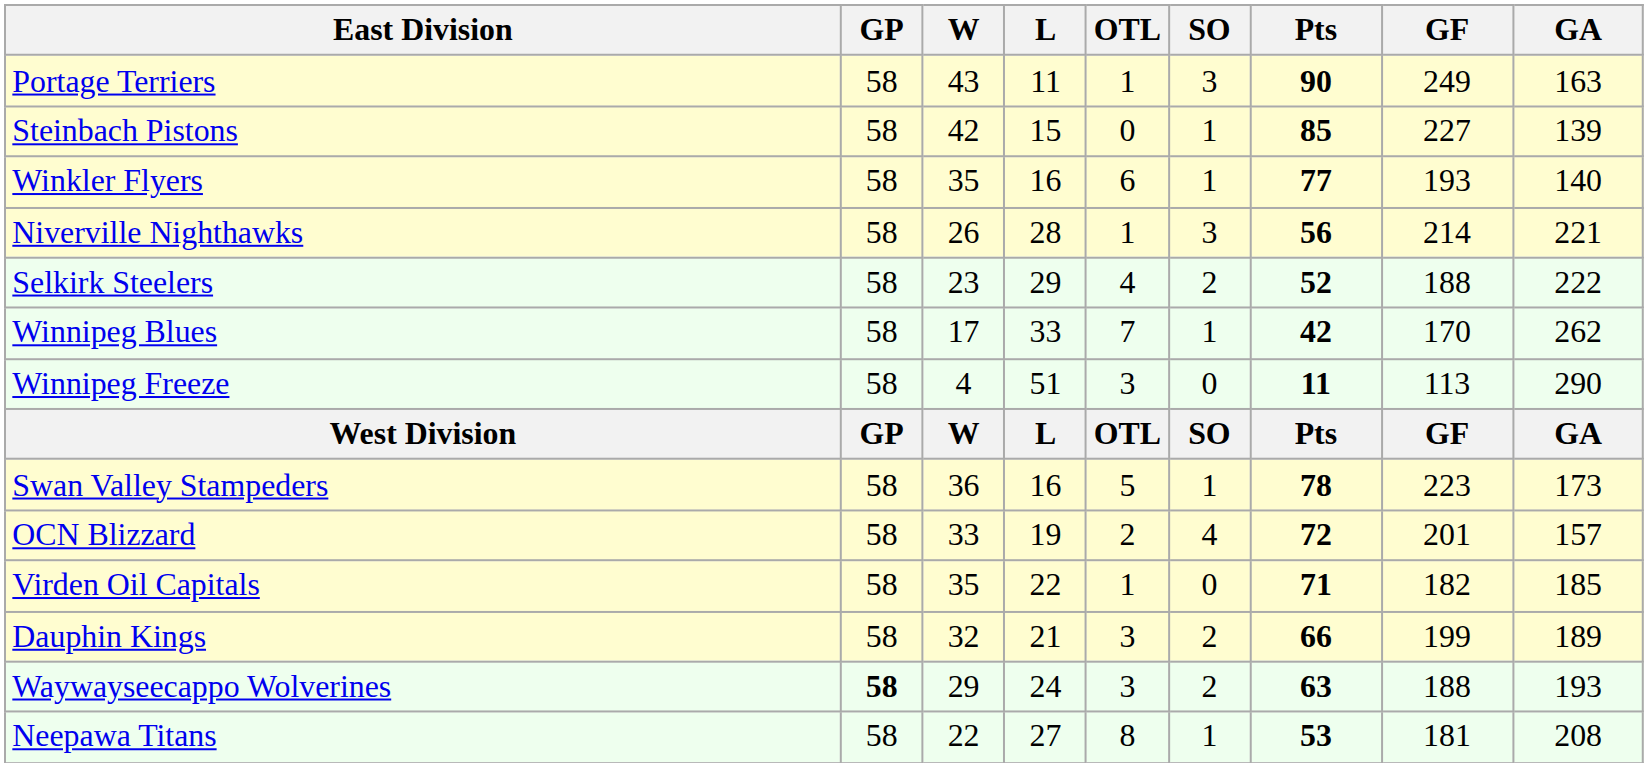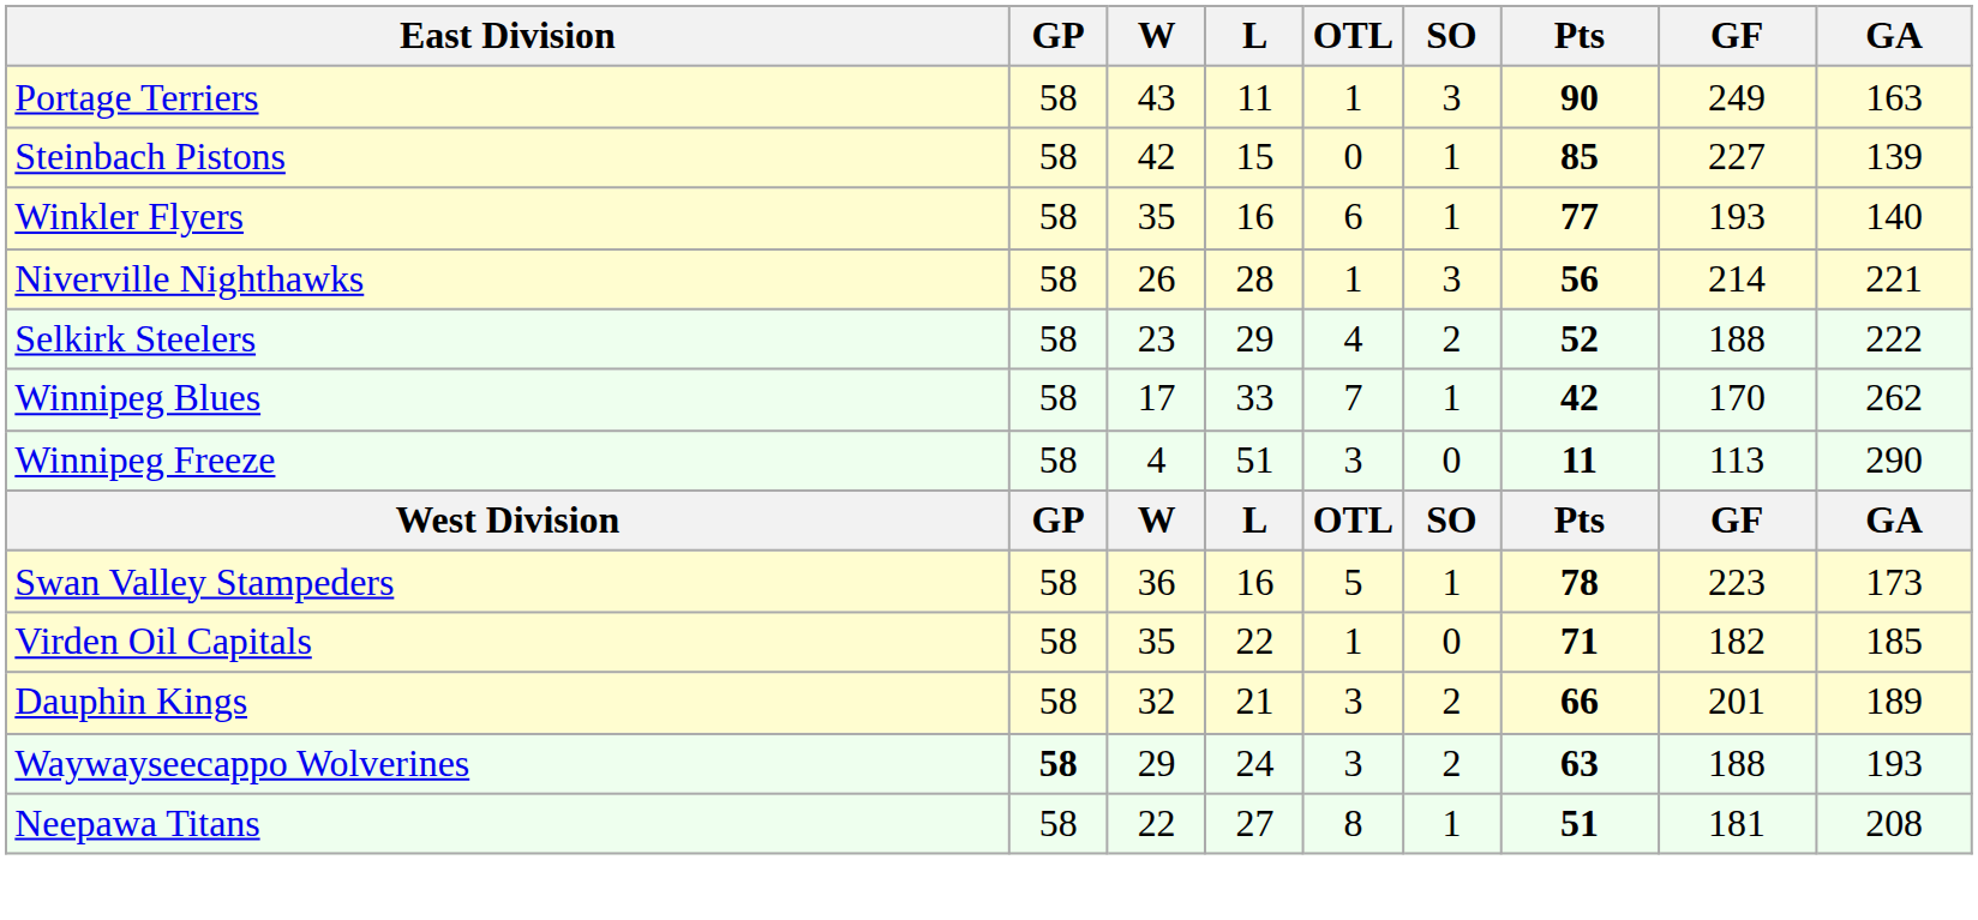 <table class="wikitable">
 <tr>
 <th bgcolor="#DDDDFF">East Division</th>
 <th bgcolor="#DDDDFF" width="5%">GP</th>
 <th bgcolor="#DDDDFF" width="5%">W</th>
 <th bgcolor="#DDDDFF" width="5%">L</th>
 <th bgcolor="#DDDDFF" width="5%">OTL</th>
 <th bgcolor="#DDDDFF" width="5%">SO</th>
 <th bgcolor="#DDDDFF" width="8%">Pts</th>
 <th bgcolor="#DDDDFF" width="8%">GF</th>
 <th bgcolor="#DDDDFF" width="8%">GA</th>
 </tr>
 <tr align=center bgcolor=#FFFDD0>
 <td align=left><a href='#'>Portage Terriers</a></td>
 <td>58</td>
 <td>43</td>
 <td>11</td>
 <td>1</td>
 <td>3</td>
 <td><strong>90</strong></td>
 <td>249</td>
 <td>163</td>
 </tr>
 <tr align=center bgcolor=#FFFDD0>
 <td align=left><a href='#'>Steinbach Pistons</a></td>
 <td>58</td>
 <td>42</td>
 <td>15</td>
 <td>0</td>
 <td>1</td>
 <td><strong>85</strong></td>
 <td>227</td>
 <td>139</td>
 </tr>
 <tr align=center bgcolor=#FFFDD0>
 <td align=left><a href='#'>Winkler Flyers</a></td>
 <td>58</td>
 <td>35</td>
 <td>16</td>
 <td>6</td>
 <td>1</td>
 <td><strong>77</strong></td>
 <td>193</td>
 <td>140</td>
 </tr>
 <tr align=center bgcolor=#FFFDD0>
 <td align=left><a href='#'>Niverville Nighthawks</a></td>
 <td>58</td>
 <td>26</td>
 <td>28</td>
 <td>1</td>
 <td>3</td>
 <td><strong>56</strong></td>
 <td>214</td>
 <td>221</td>
 </tr>
 <tr align=center bgcolor=#eeffee>
 <td align=left><a href='#'>Selkirk Steelers</a></td>
 <td>58</td>
 <td>23</td>
 <td>29</td>
 <td>4</td>
 <td>2</td>
 <td><strong>52</strong></td>
 <td>188</td>
 <td>222</td>
 </tr>
 <tr align=center bgcolor=#eeffee>
 <td align=left><a href='#'>Winnipeg Blues</a></td>
 <td>58</td>
 <td>17</td>
 <td>33</td>
 <td>7</td>
 <td>1</td>
 <td><strong>42</strong></td>
 <td>170</td>
 <td>262</td>
 </tr>
 <tr align=center bgcolor=#eeffee>
 <td align=left><a href='#'>Winnipeg Freeze</a></td>
 <td>58</td>
 <td>4</td>
 <td>51</td>
 <td>3</td>
 <td>0</td>
 <td><strong>11</strong></td>
 <td>113</td>
 <td>290</td>
 </tr>
 <tr>
 <th bgcolor="#DDDDFF">West Division</th>
 <th bgcolor="#DDDDFF" width="5%">GP</th>
 <th bgcolor="#DDDDFF" width="5%">W</th>
 <th bgcolor="#DDDDFF" width="5%">L</th>
 <th bgcolor="#DDDDFF" width="5%">OTL</th>
 <th bgcolor="#DDDDFF" width="5%">SO</th>
 <th bgcolor="#DDDDFF" width="8%">Pts</th>
 <th bgcolor="#DDDDFF" width="8%">GF</th>
 <th bgcolor="#DDDDFF" width="8%">GA</th>
 </tr>
 <tr align=center bgcolor=#FFFDD0>
 <td align=left><a href='#'>Swan Valley Stampeders</a></td>
 <td>58</td>
 <td>36</td>
 <td>16</td>
 <td>5</td>
 <td>1</td>
 <td><strong>78</strong></td>
 <td>223</td>
 <td>173</td>
 </tr>
 <tr align=center bgcolor=#FFFDD0>
-<td align=left><a href='#'>OCN Blizzard</a></td>
-<td>58</td>
-<td>33</td>
-<td>19</td>
-<td>2</td>
-<td>4</td>
-<td><strong>72</strong></td>
-<td>201</td>
-<td>157</td>
-</tr>
-<tr align=center bgcolor=#FFFDD0>
 <td align=left><a href='#'>Virden Oil Capitals</a></td>
 <td>58</td>
 <td>35</td>
 <td>22</td>
 <td>1</td>
 <td>0</td>
 <td><strong>71</strong></td>
 <td>182</td>
 <td>185</td>
 </tr>
 <tr align=center bgcolor=#FFFDD0>
 <td align=left><a href='#'>Dauphin Kings</a></td>
 <td>58</td>
 <td>32</td>
 <td>21</td>
 <td>3</td>
 <td>2</td>
 <td><strong>66</strong></td>
-<td>199</td>
+<td>201</td>
 <td>189</td>
 </tr>
 <tr align=center bgcolor=#eeffee>
 <td align=left><a href='#'>Waywayseecappo Wolverines</a></td>
 <td><strong>58</strong></td>
 <td>29</td>
 <td>24</td>
 <td>3</td>
 <td>2</td>
 <td><strong>63</strong></td>
 <td>188</td>
 <td>193</td>
 </tr>
 <tr align=center bgcolor=#eeffee>
 <td align=left><a href='#'>Neepawa Titans</a></td>
 <td>58</td>
 <td>22</td>
 <td>27</td>
 <td>8</td>
 <td>1</td>
-<td><strong>53</strong></td>
+<td><strong>51</strong></td>
 <td>181</td>
 <td>208</td>
 </tr>
 </table>
